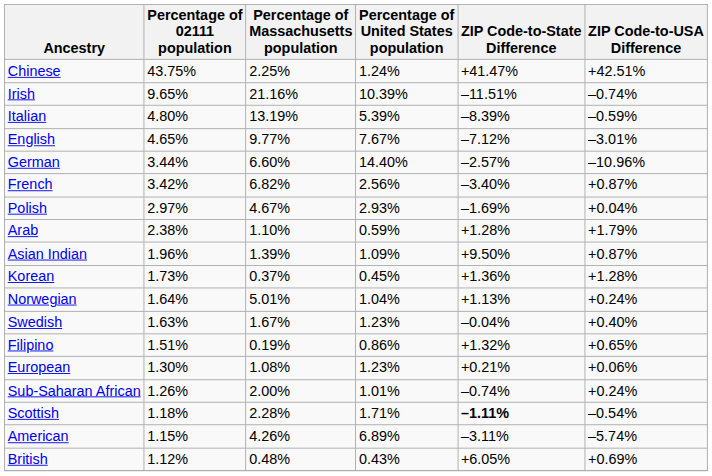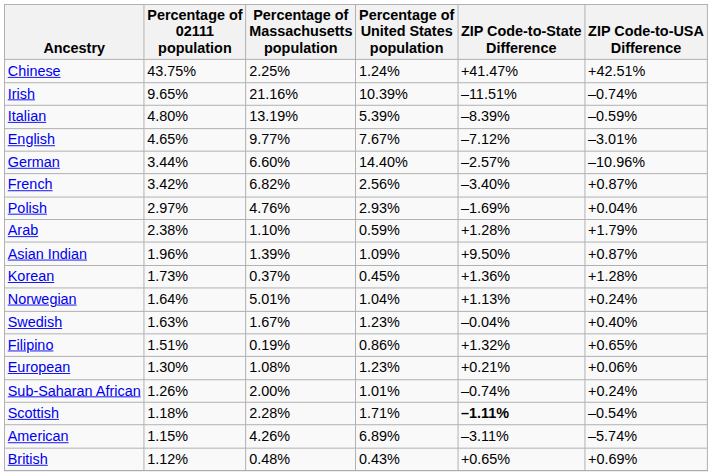 <table class="wikitable sortable">
 <tr valign=bottom>
 <th>Ancestry</th>
 <th>Percentage of<br>02111<br>population</th>
 <th>Percentage of<br>Massachusetts<br>population</th>
 <th>Percentage of<br>United States<br>population</th>
 <th>ZIP Code-to-State<br>Difference</th>
 <th>ZIP Code-to-USA<br>Difference</th>
 </tr>
 <tr>
 <td><a href='#'>Chinese</a></td>
 <td>43.75%</td>
 <td>2.25%</td>
 <td>1.24%</td>
 <td>+41.47%</td>
 <td>+42.51%</td>
 </tr>
 <tr>
 <td><a href='#'>Irish</a></td>
 <td>9.65%</td>
 <td>21.16%</td>
 <td>10.39%</td>
 <td>–11.51%</td>
 <td>–0.74%</td>
 </tr>
 <tr>
 <td><a href='#'>Italian</a></td>
 <td>4.80%</td>
 <td>13.19%</td>
 <td>5.39%</td>
 <td>–8.39%</td>
 <td>–0.59%</td>
 </tr>
 <tr>
 <td><a href='#'>English</a></td>
 <td>4.65%</td>
 <td>9.77%</td>
 <td>7.67%</td>
 <td>–7.12%</td>
 <td>–3.01%</td>
 </tr>
 <tr>
 <td><a href='#'>German</a></td>
 <td>3.44%</td>
 <td>6.60%</td>
 <td>14.40%</td>
 <td>–2.57%</td>
 <td>–10.96%</td>
 </tr>
 <tr>
 <td><a href='#'>French</a></td>
 <td>3.42%</td>
 <td>6.82%</td>
 <td>2.56%</td>
 <td>–3.40%</td>
 <td>+0.87%</td>
 </tr>
 <tr>
 <td><a href='#'>Polish</a></td>
 <td>2.97%</td>
-<td>4.67%</td>
+<td>4.76%</td>
 <td>2.93%</td>
 <td>–1.69%</td>
 <td>+0.04%</td>
 </tr>
 <tr>
 <td><a href='#'>Arab</a></td>
 <td>2.38%</td>
 <td>1.10%</td>
 <td>0.59%</td>
 <td>+1.28%</td>
 <td>+1.79%</td>
 </tr>
 <tr>
 <td><a href='#'>Asian Indian</a></td>
 <td>1.96%</td>
 <td>1.39%</td>
 <td>1.09%</td>
 <td>+9.50%</td>
 <td>+0.87%</td>
 </tr>
 <tr>
 <td><a href='#'>Korean</a></td>
 <td>1.73%</td>
 <td>0.37%</td>
 <td>0.45%</td>
 <td>+1.36%</td>
 <td>+1.28%</td>
 </tr>
 <tr>
 <td><a href='#'>Norwegian</a></td>
 <td>1.64%</td>
 <td>5.01%</td>
 <td>1.04%</td>
 <td>+1.13%</td>
 <td>+0.24%</td>
 </tr>
 <tr>
 <td><a href='#'>Swedish</a></td>
 <td>1.63%</td>
 <td>1.67%</td>
 <td>1.23%</td>
 <td>–0.04%</td>
 <td>+0.40%</td>
 </tr>
 <tr>
 <td><a href='#'>Filipino</a></td>
 <td>1.51%</td>
 <td>0.19%</td>
 <td>0.86%</td>
 <td>+1.32%</td>
 <td>+0.65%</td>
 </tr>
 <tr>
 <td><a href='#'>European</a></td>
 <td>1.30%</td>
 <td>1.08%</td>
 <td>1.23%</td>
 <td>+0.21%</td>
 <td>+0.06%</td>
 </tr>
 <tr>
 <td><a href='#'>Sub-Saharan African</a></td>
 <td>1.26%</td>
 <td>2.00%</td>
 <td>1.01%</td>
 <td>–0.74%</td>
 <td>+0.24%</td>
 </tr>
 <tr>
 <td><a href='#'>Scottish</a></td>
 <td>1.18%</td>
 <td>2.28%</td>
 <td>1.71%</td>
 <td><strong>–1.11%</strong></td>
 <td>–0.54%</td>
 </tr>
 <tr>
 <td><a href='#'>American</a></td>
 <td>1.15%</td>
 <td>4.26%</td>
 <td>6.89%</td>
 <td>–3.11%</td>
 <td>–5.74%</td>
 </tr>
 <tr>
 <td><a href='#'>British</a></td>
 <td>1.12%</td>
 <td>0.48%</td>
 <td>0.43%</td>
-<td>+6.05%</td>
+<td>+0.65%</td>
 <td>+0.69%</td>
 </tr>
 <tr>
 </tr>
 </table>
